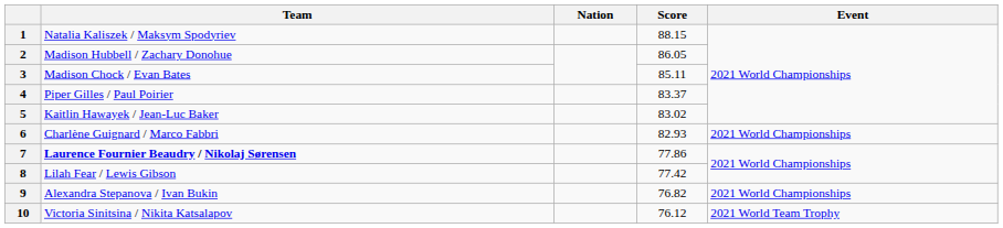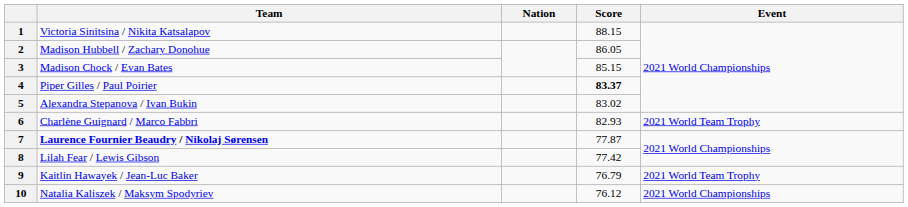 <table class="wikitable sortable" style="text-align:left; width:80%">
 <tr>
 <th scope="col"></th>
 <th scope="col">Team</th>
 <th scope="col">Nation</th>
 <th scope="col">Score</th>
 <th scope="col">Event</th>
 </tr>
 <tr>
 <th scope="row">1</th>
-<td><a href='#'>Natalia Kaliszek</a> / <a href='#'>Maksym Spodyriev</a></td>
+<td><a href='#'>Victoria Sinitsina</a> / <a href='#'>Nikita Katsalapov</a></td>
 <td></td>
 <td style="text-align:center;">88.15</td>
 <td rowspan="5"><a href='#'>2021 World Championships</a></td>
 </tr>
 <tr>
 <th scope="row">2</th>
 <td><a href='#'>Madison Hubbell</a> / <a href='#'>Zachary Donohue</a></td>
 <td rowspan="2"></td>
 <td style="text-align:center;">86.05</td>
 </tr>
 <tr>
 <th scope="row">3</th>
 <td><a href='#'>Madison Chock</a> / <a href='#'>Evan Bates</a></td>
-<td style="text-align:center;">85.11</td>
+<td style="text-align:center;">85.15</td>
 </tr>
 <tr>
 <th scope="row">4</th>
 <td><a href='#'>Piper Gilles</a> / <a href='#'>Paul Poirier</a></td>
 <td></td>
-<td style="text-align:center;">83.37</td>
+<td style="text-align:center;"><strong>83.37</strong></td>
 </tr>
 <tr>
 <th scope="row">5</th>
-<td><a href='#'>Kaitlin Hawayek</a> / <a href='#'>Jean-Luc Baker</a></td>
+<td><a href='#'>Alexandra Stepanova</a> / <a href='#'>Ivan Bukin</a></td>
 <td></td>
 <td style="text-align:center;">83.02</td>
 </tr>
 <tr>
 <th scope="row">6</th>
 <td><a href='#'>Charlène Guignard</a> / <a href='#'>Marco Fabbri</a></td>
 <td></td>
 <td style="text-align:center;">82.93</td>
-<td><a href='#'>2021 World Championships</a></td>
+<td><a href='#'>2021 World Team Trophy</a></td>
 </tr>
 <tr>
 <th scope="row">7</th>
 <td><strong><a href='#'>Laurence Fournier Beaudry</a> / <a href='#'>Nikolaj Sørensen</a></strong></td>
 <td></td>
-<td style="text-align:center;">77.86</td>
+<td style="text-align:center;">77.87</td>
 <td rowspan="2"><a href='#'>2021 World Championships</a></td>
 </tr>
 <tr>
 <th scope="row">8</th>
 <td><a href='#'>Lilah Fear</a> / <a href='#'>Lewis Gibson</a></td>
 <td></td>
 <td style="text-align:center;">77.42</td>
 </tr>
 <tr>
 <th scope="row">9</th>
-<td><a href='#'>Alexandra Stepanova</a> / <a href='#'>Ivan Bukin</a></td>
+<td><a href='#'>Kaitlin Hawayek</a> / <a href='#'>Jean-Luc Baker</a></td>
 <td></td>
-<td style="text-align:center;">76.82</td>
-<td><a href='#'>2021 World Championships</a></td>
+<td style="text-align:center;">76.79</td>
+<td><a href='#'>2021 World Team Trophy</a></td>
 </tr>
 <tr>
 <th scope="row">10</th>
-<td><a href='#'>Victoria Sinitsina</a> / <a href='#'>Nikita Katsalapov</a></td>
+<td><a href='#'>Natalia Kaliszek</a> / <a href='#'>Maksym Spodyriev</a></td>
 <td></td>
 <td style="text-align:center;">76.12</td>
-<td><a href='#'>2021 World Team Trophy</a></td>
+<td><a href='#'>2021 World Championships</a></td>
 </tr>
 </table>
